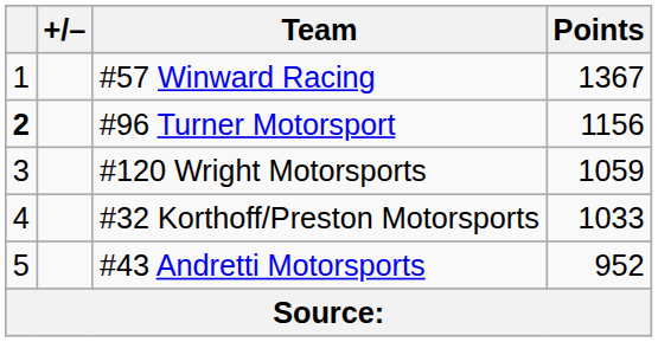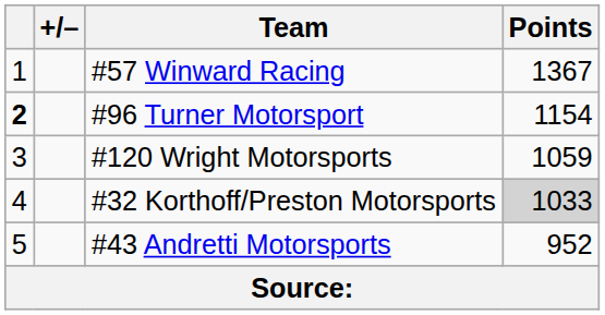 <table class="wikitable" style="font-size: 95%;">
 <tr>
 <th scope="col"></th>
 <th scope="col">+/–</th>
 <th scope="col">Team</th>
 <th scope="col">Points</th>
 </tr>
 <tr>
 <td align=center>1</td>
 <td align="left"></td>
 <td>#57 <a href='#'>Winward Racing</a></td>
 <td align=right>1367</td>
 </tr>
 <tr>
 <td align=center><strong>2</strong></td>
 <td align="left"></td>
 <td>#96 <a href='#'>Turner Motorsport</a></td>
-<td align=right>1156</td>
+<td align=right>1154</td>
 </tr>
 <tr>
 <td align=center>3</td>
 <td align=left></td>
 <td>#120 Wright Motorsports</td>
 <td align=right>1059</td>
 </tr>
 <tr>
 <td align=center>4</td>
 <td align=left></td>
 <td>#32 Korthoff/Preston Motorsports</td>
-<td align=right>1033</td>
+<td align=right style="background: lightgrey;">1033</td>
 </tr>
 <tr>
 <td align=center>5</td>
 <td align=left></td>
 <td>#43 <a href='#'>Andretti Motorsports</a></td>
 <td align=right>952</td>
 </tr>
 <tr>
 <th colspan=5>Source:</th>
 </tr>
 </table>
